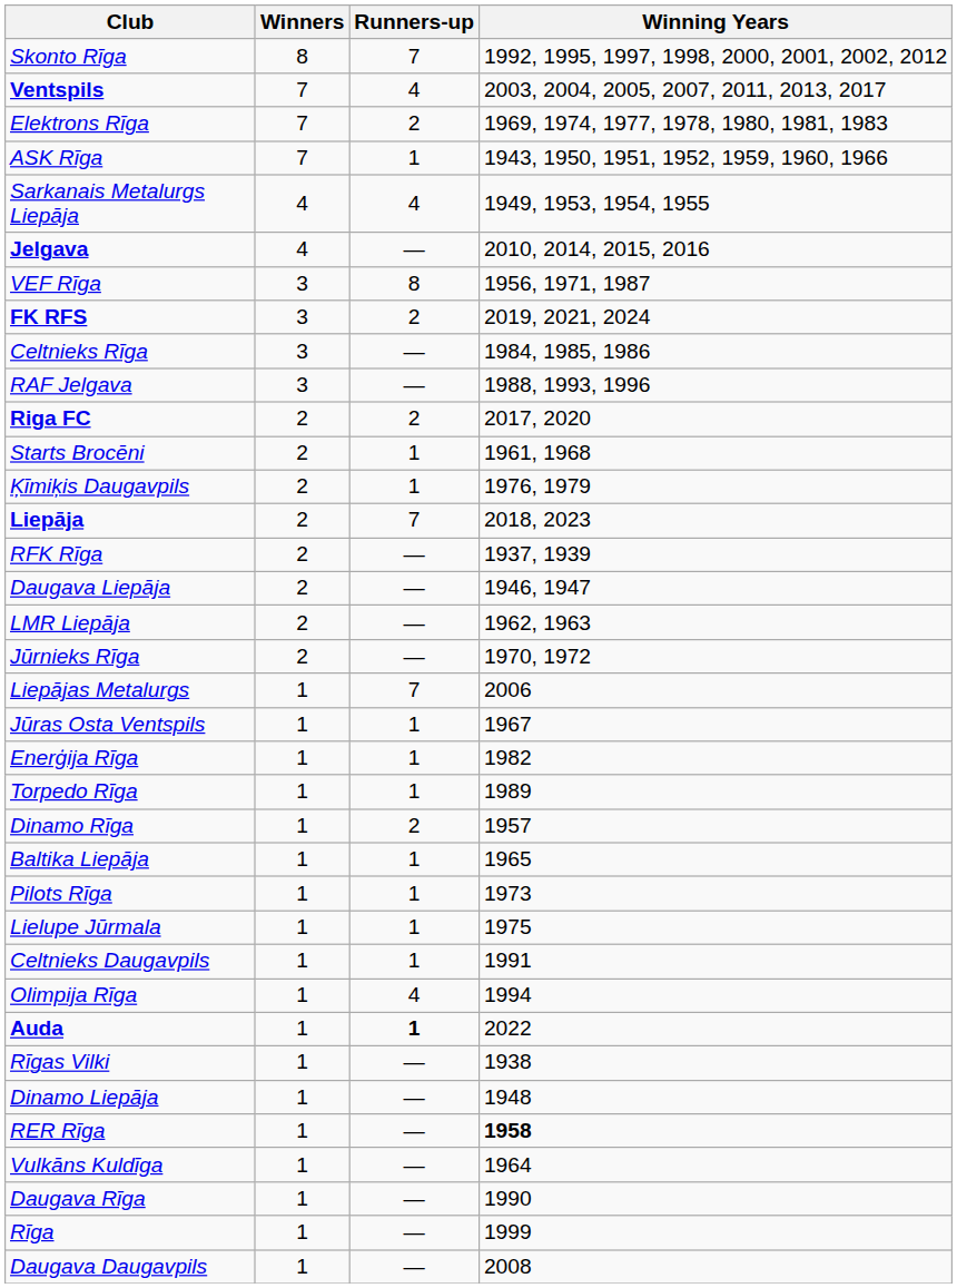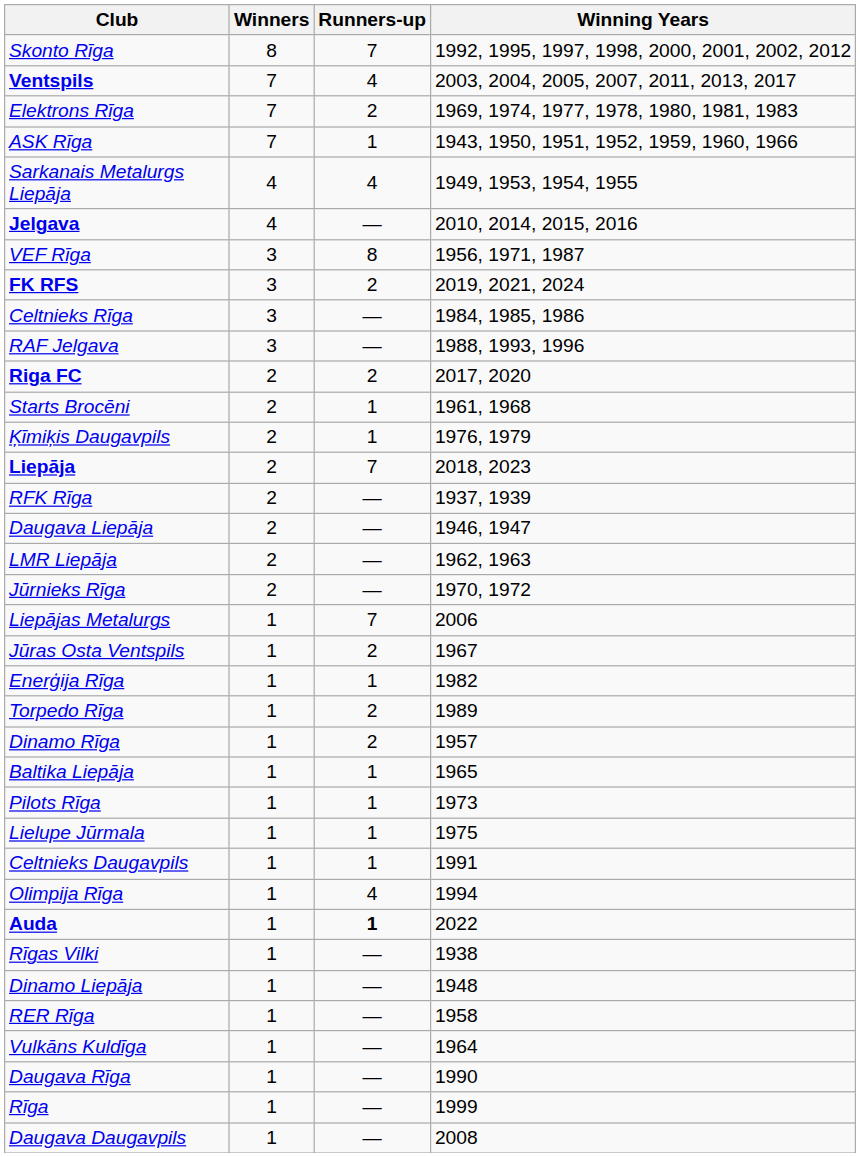 <table class="wikitable sortable">
 <tr>
 <th width="180px">Club</th>
 <th>Winners</th>
 <th>Runners-up</th>
 <th>Winning Years</th>
 </tr>
 <tr>
 <td><em><a href='#'>Skonto Rīga</a></em></td>
 <td align="center">8</td>
 <td align="center">7</td>
 <td>1992, 1995, 1997, 1998, 2000, 2001, 2002, 2012</td>
 </tr>
 <tr>
 <td><strong><a href='#'>Ventspils</a></strong></td>
 <td align="center">7</td>
 <td align="center">4</td>
 <td>2003, 2004, 2005, 2007, 2011, 2013, 2017</td>
 </tr>
 <tr>
 <td><em><a href='#'>Elektrons Rīga</a></em></td>
 <td align="center">7</td>
 <td align="center">2</td>
 <td>1969, 1974, 1977, 1978, 1980, 1981, 1983</td>
 </tr>
 <tr>
 <td><em><a href='#'>ASK Rīga</a></em></td>
 <td align="center">7</td>
 <td align="center">1</td>
 <td>1943, 1950, 1951, 1952, 1959, 1960, 1966</td>
 </tr>
 <tr>
 <td><em><a href='#'>Sarkanais Metalurgs Liepāja</a></em></td>
 <td align="center">4</td>
 <td align="center">4</td>
 <td>1949, 1953, 1954, 1955</td>
 </tr>
 <tr>
 <td><strong><a href='#'>Jelgava</a></strong></td>
 <td align="center">4</td>
 <td align="center">—</td>
 <td>2010, 2014, 2015, 2016</td>
 </tr>
 <tr>
 <td><em><a href='#'>VEF Rīga</a></em></td>
 <td align="center">3</td>
 <td align="center">8</td>
 <td>1956, 1971, 1987</td>
 </tr>
 <tr>
 <td><strong><a href='#'>FK RFS</a></strong></td>
 <td align="center">3</td>
 <td align="center">2</td>
 <td>2019, 2021, 2024</td>
 </tr>
 <tr>
 <td><em><a href='#'>Celtnieks Rīga</a></em></td>
 <td align="center">3</td>
 <td align="center">—</td>
 <td>1984, 1985, 1986</td>
 </tr>
 <tr>
 <td><em><a href='#'>RAF Jelgava</a></em></td>
 <td align="center">3</td>
 <td align="center">—</td>
 <td>1988, 1993, 1996</td>
 </tr>
 <tr>
 <td><strong><a href='#'>Riga FC</a></strong></td>
 <td align="center">2</td>
 <td align="center">2</td>
 <td>2017, 2020</td>
 </tr>
 <tr>
 <td><em><a href='#'>Starts Brocēni</a></em></td>
 <td align="center">2</td>
 <td align="center">1</td>
 <td>1961, 1968</td>
 </tr>
 <tr>
 <td><em><a href='#'>Ķīmiķis Daugavpils</a></em></td>
 <td align="center">2</td>
 <td align="center">1</td>
 <td>1976, 1979</td>
 </tr>
 <tr>
 <td><strong><a href='#'>Liepāja</a></strong></td>
 <td align="center">2</td>
 <td align="center">7</td>
 <td>2018, 2023</td>
 </tr>
 <tr>
 <td><em><a href='#'>RFK Rīga</a></em></td>
 <td align="center">2</td>
 <td align="center">—</td>
 <td>1937, 1939</td>
 </tr>
 <tr>
 <td><em><a href='#'>Daugava Liepāja</a></em></td>
 <td align="center">2</td>
 <td align="center">—</td>
 <td>1946, 1947</td>
 </tr>
 <tr>
 <td><em><a href='#'>LMR Liepāja</a></em></td>
 <td align="center">2</td>
 <td align="center">—</td>
 <td>1962, 1963</td>
 </tr>
 <tr>
 <td><em><a href='#'>Jūrnieks Rīga</a></em></td>
 <td align="center">2</td>
 <td align="center">—</td>
 <td>1970, 1972</td>
 </tr>
 <tr>
 <td><em><a href='#'>Liepājas Metalurgs</a></em></td>
 <td align="center">1</td>
 <td align="center">7</td>
 <td>2006</td>
 </tr>
 <tr>
 <td><em><a href='#'>Jūras Osta Ventspils</a></em></td>
 <td align="center">1</td>
-<td align="center">1</td>
+<td align="center">2</td>
 <td>1967</td>
 </tr>
 <tr>
 <td><em><a href='#'>Enerģija Rīga</a></em></td>
 <td align="center">1</td>
 <td align="center">1</td>
 <td>1982</td>
 </tr>
 <tr>
 <td><em><a href='#'>Torpedo Rīga</a></em></td>
 <td align="center">1</td>
-<td align="center">1</td>
+<td align="center">2</td>
 <td>1989</td>
 </tr>
 <tr>
 <td><em><a href='#'>Dinamo Rīga</a></em></td>
 <td align="center">1</td>
 <td align="center">2</td>
 <td>1957</td>
 </tr>
 <tr>
 <td><em><a href='#'>Baltika Liepāja</a></em></td>
 <td align="center">1</td>
 <td align="center">1</td>
 <td>1965</td>
 </tr>
 <tr>
 <td><em><a href='#'>Pilots Rīga</a></em></td>
 <td align="center">1</td>
 <td align="center">1</td>
 <td>1973</td>
 </tr>
 <tr>
 <td><em><a href='#'>Lielupe Jūrmala</a></em></td>
 <td align="center">1</td>
 <td align="center">1</td>
 <td>1975</td>
 </tr>
 <tr>
 <td><em><a href='#'>Celtnieks Daugavpils</a></em></td>
 <td align="center">1</td>
 <td align="center">1</td>
 <td>1991</td>
 </tr>
 <tr>
 <td><em><a href='#'>Olimpija Rīga</a></em></td>
 <td align="center">1</td>
 <td align="center">4</td>
 <td>1994</td>
 </tr>
 <tr>
 <td><strong><a href='#'>Auda</a></strong></td>
 <td align="center">1</td>
 <td align="center"><strong>1</strong></td>
 <td>2022</td>
 </tr>
 <tr>
 <td><em><a href='#'>Rīgas Vilki</a></em></td>
 <td align="center">1</td>
 <td align="center">—</td>
 <td>1938</td>
 </tr>
 <tr>
 <td><em><a href='#'>Dinamo Liepāja</a></em></td>
 <td align="center">1</td>
 <td align="center">—</td>
 <td>1948</td>
 </tr>
 <tr>
 <td><em><a href='#'>RER Rīga</a></em></td>
 <td align="center">1</td>
 <td align="center">—</td>
-<td><strong>1958</strong></td>
+<td>1958</td>
 </tr>
 <tr>
 <td><em><a href='#'>Vulkāns Kuldīga</a></em></td>
 <td align="center">1</td>
 <td align="center">—</td>
 <td>1964</td>
 </tr>
 <tr>
 <td><em><a href='#'>Daugava Rīga</a></em></td>
 <td align="center">1</td>
 <td align="center">—</td>
 <td>1990</td>
 </tr>
 <tr>
 <td><em><a href='#'>Rīga</a></em></td>
 <td align="center">1</td>
 <td align="center">—</td>
 <td>1999</td>
 </tr>
 <tr>
 <td><em><a href='#'>Daugava Daugavpils</a></em></td>
 <td align="center">1</td>
 <td align="center">—</td>
 <td>2008</td>
 </tr>
 </table>
